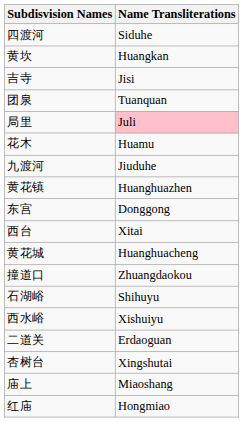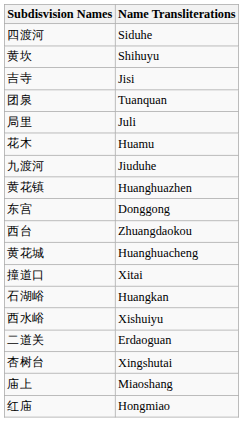 <table class="wikitable sortable">
 <tr>
 <th>Subdisvision Names</th>
 <th>Name Transliterations</th>
 </tr>
 <tr>
 <td>四渡河</td>
 <td>Siduhe</td>
 </tr>
 <tr>
 <td>黄坎</td>
-<td>Huangkan</td>
+<td>Shihuyu</td>
 </tr>
 <tr>
 <td>吉寺</td>
 <td>Jisi</td>
 </tr>
 <tr>
 <td>团泉</td>
 <td>Tuanquan</td>
 </tr>
 <tr>
 <td>局里</td>
-<td style="background: pink;">Juli</td>
+<td>Juli</td>
 </tr>
 <tr>
 <td>花木</td>
 <td>Huamu</td>
 </tr>
 <tr>
 <td>九渡河</td>
 <td>Jiuduhe</td>
 </tr>
 <tr>
 <td>黄花镇</td>
 <td>Huanghuazhen</td>
 </tr>
 <tr>
 <td>东宫</td>
 <td>Donggong</td>
 </tr>
 <tr>
 <td>西台</td>
-<td>Xitai</td>
+<td>Zhuangdaokou</td>
 </tr>
 <tr>
 <td>黄花城</td>
 <td>Huanghuacheng</td>
 </tr>
 <tr>
 <td>撞道口</td>
-<td>Zhuangdaokou</td>
+<td>Xitai</td>
 </tr>
 <tr>
 <td>石湖峪</td>
-<td>Shihuyu</td>
+<td>Huangkan</td>
 </tr>
 <tr>
 <td>西水峪</td>
 <td>Xishuiyu</td>
 </tr>
 <tr>
 <td>二道关</td>
 <td>Erdaoguan</td>
 </tr>
 <tr>
 <td>杏树台</td>
 <td>Xingshutai</td>
 </tr>
 <tr>
 <td>庙上</td>
 <td>Miaoshang</td>
 </tr>
 <tr>
 <td>红庙</td>
 <td>Hongmiao</td>
 </tr>
 </table>
